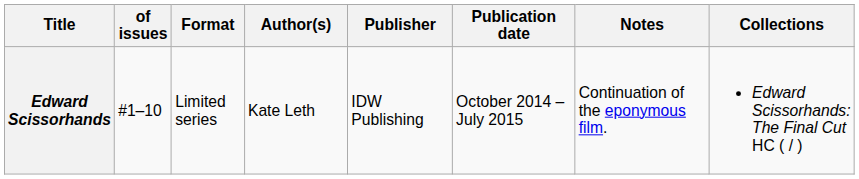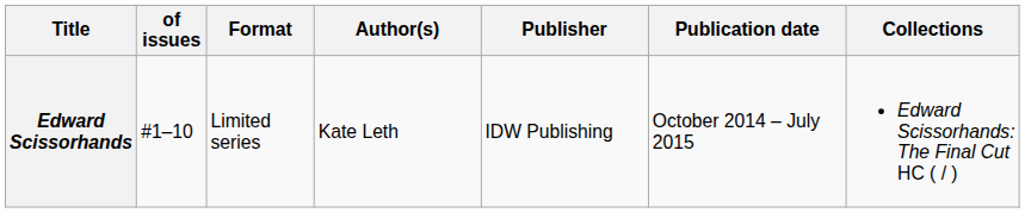 <table class="wikitable">
 <tr>
 <th>Title</th>
 <th style="width:40pt"> of issues</th>
 <th style="width:75pt">Format</th>
 <th style="width:125pt">Author(s)</th>
 <th style="width:125pt">Publisher</th>
 <th style="width:150pt">Publication date</th>
-<th style="width:175pt">Notes</th>
 <th>Collections</th>
 </tr>
 <tr>
 <th><em>Edward Scissorhands</em></th>
 <td>#1–10</td>
 <td>Limited series</td>
 <td>Kate Leth</td>
 <td>IDW Publishing</td>
 <td>October 2014 – July 2015</td>
-<td>Continuation of the <a href='#'>eponymous film</a>.</td>
 <td><br><ul><li><em>Edward Scissorhands: The Final Cut</em> HC ( / )</li></ul></td>
 </tr>
 </table>
